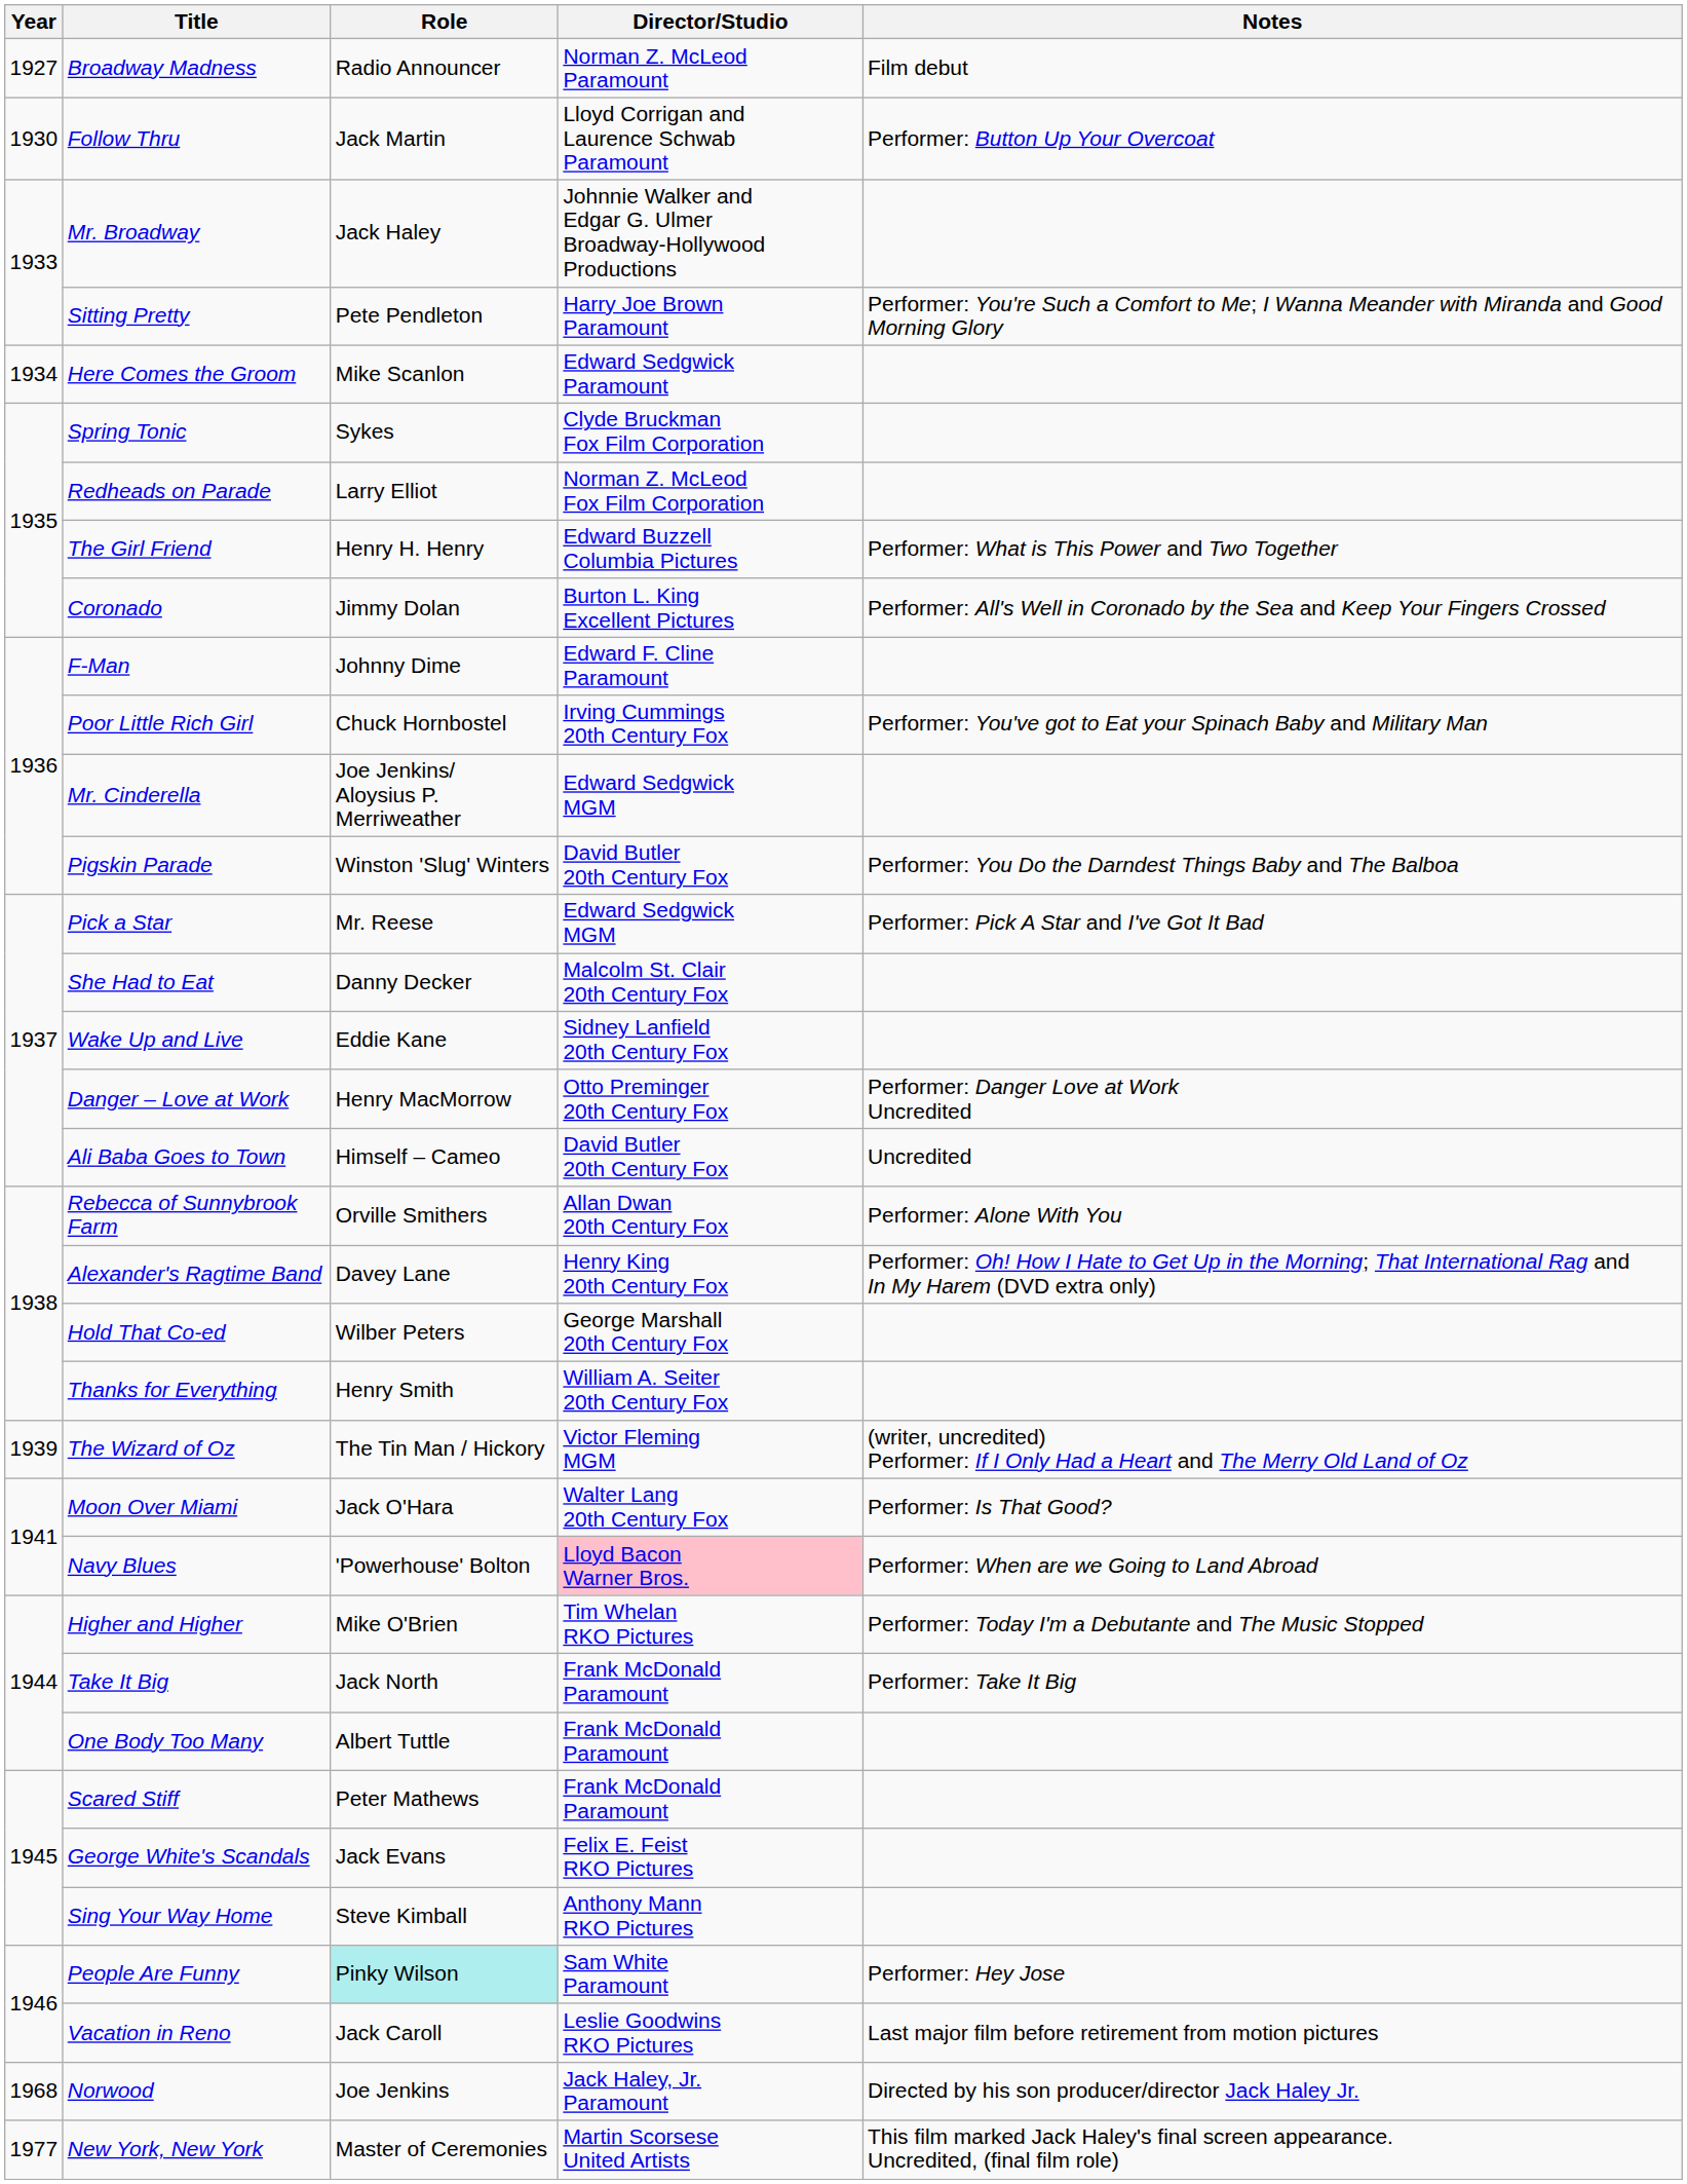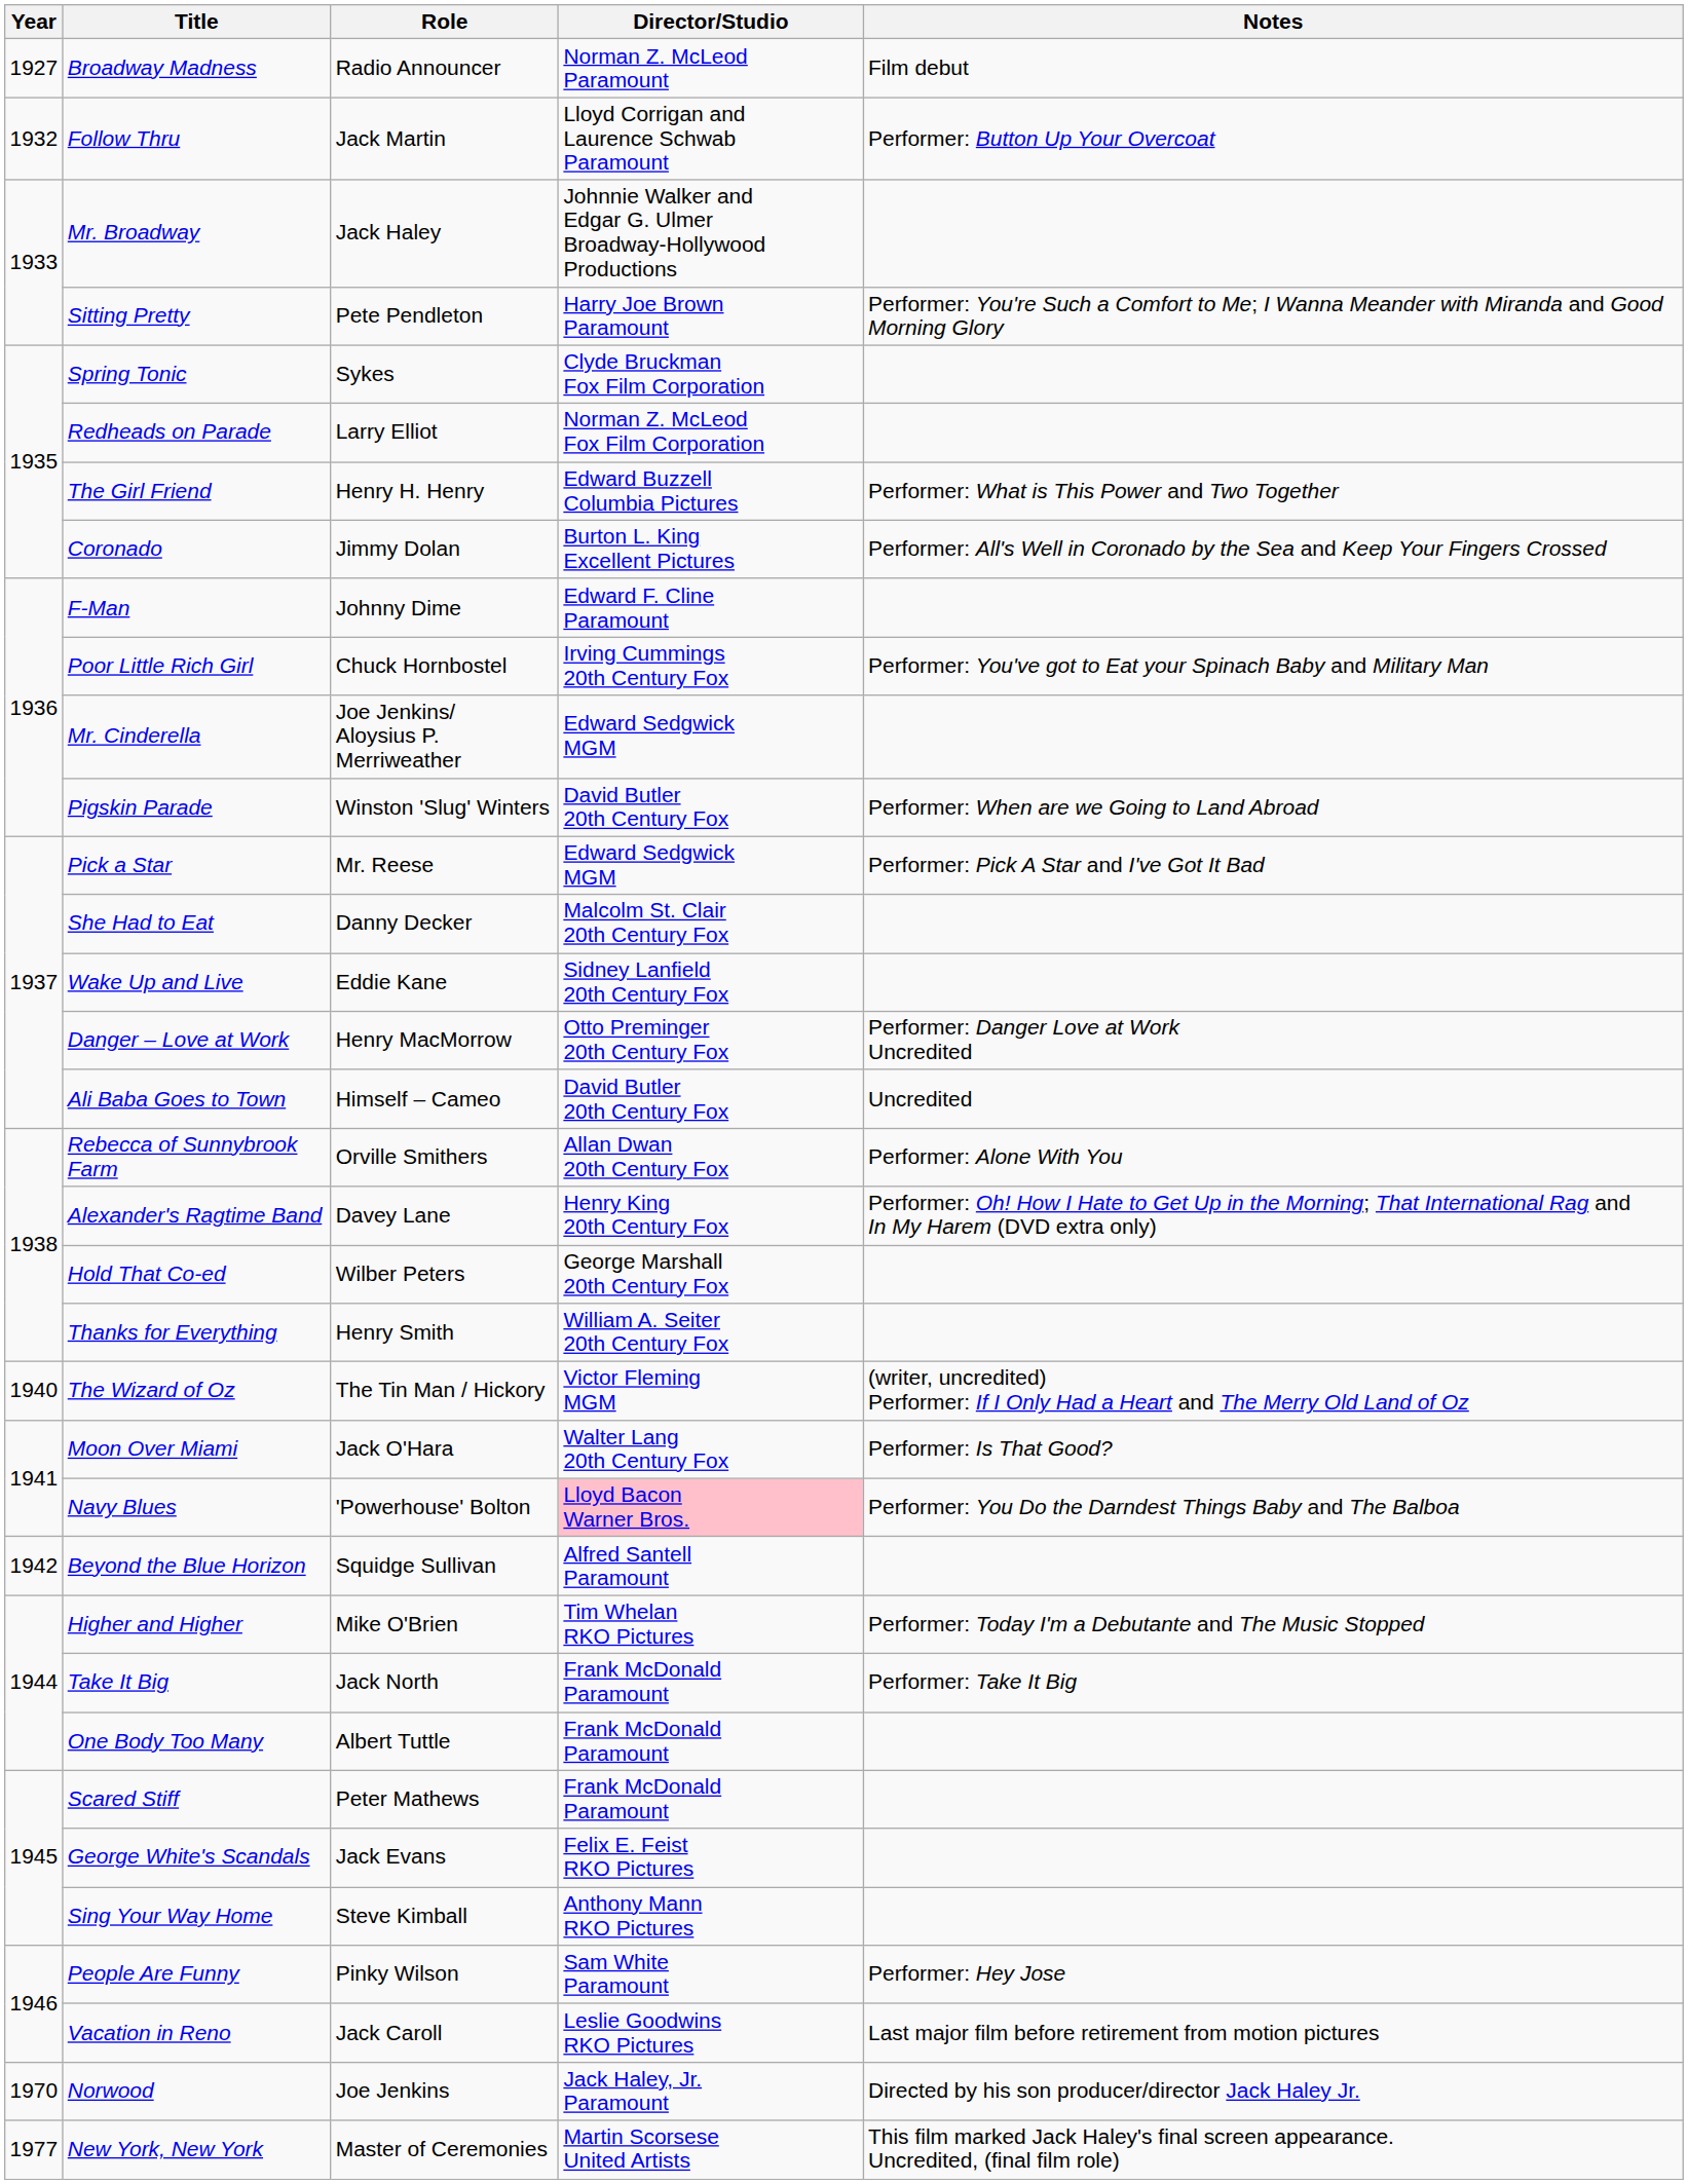 <table class="wikitable">
 <tr>
 <th>Year</th>
 <th>Title</th>
 <th>Role</th>
 <th>Director/Studio</th>
 <th>Notes</th>
 </tr>
 <tr>
 <td>1927</td>
 <td><em><a href='#'>Broadway Madness</a></em></td>
 <td>Radio Announcer</td>
 <td><a href='#'>Norman Z. McLeod</a><br><a href='#'>Paramount</a></td>
 <td>Film debut</td>
 </tr>
 <tr>
-<td>1930</td>
+<td>1932</td>
 <td><em><a href='#'>Follow Thru</a></em></td>
 <td>Jack Martin</td>
 <td>Lloyd Corrigan and <br>Laurence Schwab<br><a href='#'>Paramount</a></td>
 <td>Performer: <em><a href='#'>Button Up Your Overcoat</a></em></td>
 </tr>
 <tr>
 <td rowspan="2">1933</td>
 <td><em><a href='#'>Mr. Broadway</a></em></td>
 <td>Jack Haley</td>
 <td>Johnnie Walker and<br>Edgar G. Ulmer<br>Broadway-Hollywood Productions</td>
 <td></td>
 </tr>
 <tr Salt Water Daffy (1933 film) Jack Haley and Shemp Howard>
 <td><em><a href='#'>Sitting Pretty</a></em></td>
 <td>Pete Pendleton</td>
 <td><a href='#'>Harry Joe Brown</a><br><a href='#'>Paramount</a></td>
 <td>Performer: <em>You're Such a Comfort to Me</em>; <em>I Wanna Meander with Miranda</em> and <em>Good Morning Glory</em></td>
-</tr>
-<tr>
-<td>1934</td>
-<td><em><a href='#'>Here Comes the Groom</a></em></td>
-<td>Mike Scanlon</td>
-<td><a href='#'>Edward Sedgwick</a><br><a href='#'>Paramount</a></td>
-<td></td>
 </tr>
 <tr>
 <td rowspan="4">1935</td>
 <td><em><a href='#'>Spring Tonic</a></em></td>
 <td>Sykes</td>
 <td><a href='#'>Clyde Bruckman</a><br><a href='#'>Fox Film Corporation</a></td>
 <td></td>
 </tr>
 <tr>
 <td><em><a href='#'>Redheads on Parade</a></em></td>
 <td>Larry Elliot</td>
 <td><a href='#'>Norman Z. McLeod</a><br><a href='#'>Fox Film Corporation</a></td>
 <td></td>
 </tr>
 <tr>
 <td><em><a href='#'>The Girl Friend</a></em></td>
 <td>Henry H. Henry</td>
 <td><a href='#'>Edward Buzzell</a><br><a href='#'>Columbia Pictures</a></td>
 <td>Performer: <em>What is This Power</em> and <em>Two Together</em></td>
 </tr>
 <tr>
 <td><em><a href='#'>Coronado</a></em></td>
 <td>Jimmy Dolan</td>
 <td><a href='#'>Burton L. King</a><br><a href='#'>Excellent Pictures</a></td>
 <td>Performer: <em>All's Well in Coronado by the Sea</em> and <em>Keep Your Fingers Crossed</em></td>
 </tr>
 <tr>
 <td rowspan="4">1936</td>
 <td><em><a href='#'>F-Man</a></em></td>
 <td>Johnny Dime</td>
 <td><a href='#'>Edward F. Cline</a><br><a href='#'>Paramount</a></td>
 <td></td>
 </tr>
 <tr>
 <td><em><a href='#'>Poor Little Rich Girl</a></em></td>
 <td>Chuck Hornbostel</td>
 <td><a href='#'>Irving Cummings</a><br><a href='#'>20th Century Fox</a></td>
 <td>Performer: <em>You've got to Eat your Spinach Baby</em> and <em>Military Man</em></td>
 </tr>
 <tr>
 <td><em><a href='#'>Mr. Cinderella</a></em></td>
 <td>Joe Jenkins/<br>Aloysius P. Merriweather</td>
 <td><a href='#'>Edward Sedgwick</a><br><a href='#'>MGM</a></td>
 <td></td>
 </tr>
 <tr>
 <td><em><a href='#'>Pigskin Parade</a></em></td>
 <td>Winston 'Slug' Winters</td>
 <td><a href='#'>David Butler</a><br><a href='#'>20th Century Fox</a></td>
-<td>Performer: <em>You Do the Darndest Things Baby</em> and <em>The Balboa</em></td>
+<td>Performer: <em>When are we Going to Land Abroad</em></td>
 </tr>
 <tr>
 <td rowspan="5">1937</td>
 <td><em><a href='#'>Pick a Star</a></em></td>
 <td>Mr. Reese</td>
 <td><a href='#'>Edward Sedgwick</a><br><a href='#'>MGM</a></td>
 <td>Performer: <em>Pick A Star</em> and <em>I've Got It Bad</em></td>
 </tr>
 <tr>
 <td><em><a href='#'>She Had to Eat</a></em></td>
 <td>Danny Decker</td>
 <td><a href='#'>Malcolm St. Clair</a><br><a href='#'>20th Century Fox</a></td>
 <td></td>
 </tr>
 <tr>
 <td><em><a href='#'>Wake Up and Live</a></em></td>
 <td>Eddie Kane</td>
 <td><a href='#'>Sidney Lanfield</a><br><a href='#'>20th Century Fox</a></td>
 <td></td>
 </tr>
 <tr>
 <td><em><a href='#'>Danger – Love at Work</a></em></td>
 <td>Henry MacMorrow</td>
 <td><a href='#'>Otto Preminger</a><br><a href='#'>20th Century Fox</a></td>
 <td>Performer: <em>Danger Love at Work</em> <br>Uncredited</td>
 </tr>
 <tr>
 <td><em><a href='#'>Ali Baba Goes to Town</a></em></td>
 <td>Himself – Cameo</td>
 <td><a href='#'>David Butler</a><br><a href='#'>20th Century Fox</a></td>
 <td>Uncredited</td>
 </tr>
 <tr>
 <td rowspan="4">1938</td>
 <td><em><a href='#'>Rebecca of Sunnybrook Farm</a></em></td>
 <td>Orville Smithers</td>
 <td><a href='#'>Allan Dwan</a><br><a href='#'>20th Century Fox</a></td>
 <td>Performer: <em>Alone With You</em></td>
 </tr>
 <tr>
 <td><em><a href='#'>Alexander's Ragtime Band</a></em></td>
 <td>Davey Lane</td>
 <td><a href='#'>Henry King</a><br><a href='#'>20th Century Fox</a></td>
 <td>Performer: <em><a href='#'>Oh! How I Hate to Get Up in the Morning</a></em>; <em><a href='#'>That International Rag</a></em> and<br><em>In My Harem</em> (DVD extra only)</td>
 </tr>
 <tr>
 <td><em><a href='#'>Hold That Co-ed</a></em></td>
 <td>Wilber Peters</td>
 <td>George Marshall<br><a href='#'>20th Century Fox</a></td>
 <td></td>
 </tr>
 <tr>
 <td><em><a href='#'>Thanks for Everything</a></em></td>
 <td>Henry Smith</td>
 <td><a href='#'>William A. Seiter</a><br><a href='#'>20th Century Fox</a></td>
 <td></td>
 </tr>
 <tr>
-<td>1939</td>
+<td>1940</td>
 <td><em><a href='#'>The Wizard of Oz</a></em></td>
 <td>The Tin Man / Hickory</td>
 <td><a href='#'>Victor Fleming</a><br><a href='#'>MGM</a></td>
 <td>(writer, uncredited)<br>Performer: <em><a href='#'>If I Only Had a Heart</a></em> and <em><a href='#'>The Merry Old Land of Oz</a></em></td>
 </tr>
 <tr>
 <td rowspan="2">1941</td>
 <td><em><a href='#'>Moon Over Miami</a></em></td>
 <td>Jack O'Hara</td>
 <td><a href='#'>Walter Lang</a><br><a href='#'>20th Century Fox</a></td>
 <td>Performer: <em>Is That Good?</em></td>
 </tr>
 <tr>
 <td><em><a href='#'>Navy Blues</a></em></td>
 <td>'Powerhouse' Bolton</td>
 <td style="background: pink;"><a href='#'>Lloyd Bacon</a><br><a href='#'>Warner Bros.</a></td>
-<td>Performer: <em>When are we Going to Land Abroad</em></td>
+<td>Performer: <em>You Do the Darndest Things Baby</em> and <em>The Balboa</em></td>
+</tr>
+<tr>
+<td>1942</td>
+<td><em><a href='#'>Beyond the Blue Horizon</a></em></td>
+<td>Squidge Sullivan</td>
+<td><a href='#'>Alfred Santell</a><br><a href='#'>Paramount</a></td>
+<td></td>
 </tr>
 <tr>
 <td rowspan="3">1944</td>
 <td><em><a href='#'>Higher and Higher</a></em></td>
 <td>Mike O'Brien</td>
 <td><a href='#'>Tim Whelan</a><br><a href='#'>RKO Pictures</a></td>
 <td>Performer: <em>Today I'm a Debutante</em> and <em>The Music Stopped</em></td>
 </tr>
 <tr>
 <td><em><a href='#'>Take It Big</a></em></td>
 <td>Jack North</td>
 <td><a href='#'>Frank McDonald</a><br><a href='#'>Paramount</a></td>
 <td>Performer: <em>Take It Big</em></td>
 </tr>
 <tr>
 <td><em><a href='#'>One Body Too Many</a></em></td>
 <td>Albert Tuttle</td>
 <td><a href='#'>Frank McDonald</a><br><a href='#'>Paramount</a></td>
 <td></td>
 </tr>
 <tr>
 <td rowspan="3">1945</td>
 <td><em><a href='#'>Scared Stiff</a></em></td>
 <td>Peter Mathews</td>
 <td><a href='#'>Frank McDonald</a><br><a href='#'>Paramount</a></td>
 <td></td>
 </tr>
 <tr>
 <td><em><a href='#'>George White's Scandals</a></em></td>
 <td>Jack Evans</td>
 <td><a href='#'>Felix E. Feist</a><br><a href='#'>RKO Pictures</a></td>
 <td></td>
 </tr>
 <tr>
 <td><em><a href='#'>Sing Your Way Home</a></em></td>
 <td>Steve Kimball</td>
 <td><a href='#'>Anthony Mann</a><br><a href='#'>RKO Pictures</a></td>
 <td></td>
 </tr>
 <tr>
 <td rowspan="2">1946</td>
 <td><em><a href='#'>People Are Funny</a></em></td>
-<td style="background: paleturquoise;">Pinky Wilson</td>
+<td>Pinky Wilson</td>
 <td><a href='#'>Sam White</a><br><a href='#'>Paramount</a></td>
 <td>Performer: <em>Hey Jose</em></td>
 </tr>
 <tr>
 <td><em><a href='#'>Vacation in Reno</a></em></td>
 <td>Jack Caroll</td>
 <td><a href='#'>Leslie Goodwins</a><br><a href='#'>RKO Pictures</a></td>
 <td>Last major film before retirement from motion pictures</td>
 </tr>
 <tr>
-<td>1968</td>
+<td>1970</td>
 <td><em><a href='#'>Norwood</a></em></td>
 <td>Joe Jenkins</td>
 <td><a href='#'>Jack Haley, Jr.</a> <br><a href='#'>Paramount</a></td>
 <td>Directed by his son producer/director <a href='#'>Jack Haley Jr.</a></td>
 </tr>
 <tr>
 <td>1977</td>
 <td><em><a href='#'>New York, New York</a></em></td>
 <td>Master of Ceremonies</td>
 <td><a href='#'>Martin Scorsese</a><br><a href='#'>United Artists</a></td>
 <td>This film marked Jack Haley's final screen appearance.<br>Uncredited, (final film role)</td>
 </tr>
 </table>
